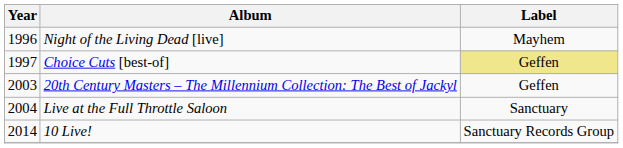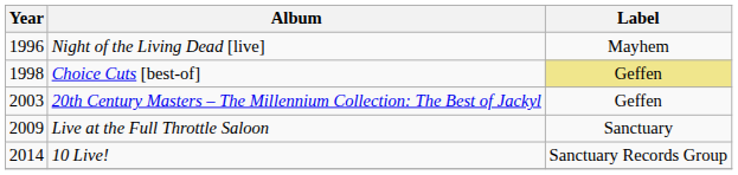 <table class="wikitable" style="text-align:center;">
 <tr>
 <th>Year</th>
 <th>Album</th>
 <th>Label</th>
 </tr>
 <tr>
 <td>1996</td>
 <td style="text-align:left;"><em>Night of the Living Dead</em> [live]</td>
 <td>Mayhem</td>
 </tr>
 <tr>
-<td>1997</td>
+<td>1998</td>
 <td style="text-align:left;"><em><a href='#'>Choice Cuts</a></em> [best-of]</td>
 <td style="background: khaki;">Geffen</td>
 </tr>
 <tr>
 <td>2003</td>
 <td style="text-align:left;"><em><a href='#'>20th Century Masters – The Millennium Collection: The Best of Jackyl</a></em></td>
 <td>Geffen</td>
 </tr>
 <tr>
-<td>2004</td>
+<td>2009</td>
 <td style="text-align:left;"><em>Live at the Full Throttle Saloon</em></td>
 <td>Sanctuary</td>
 </tr>
 <tr>
 <td>2014</td>
 <td style="text-align:left;"><em> 10 Live! </em></td>
 <td>Sanctuary Records Group</td>
 </tr>
 <tr>
 </tr>
 </table>
